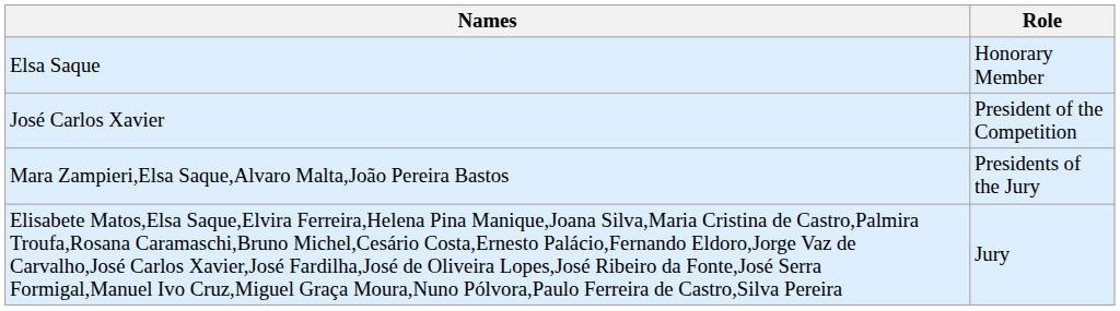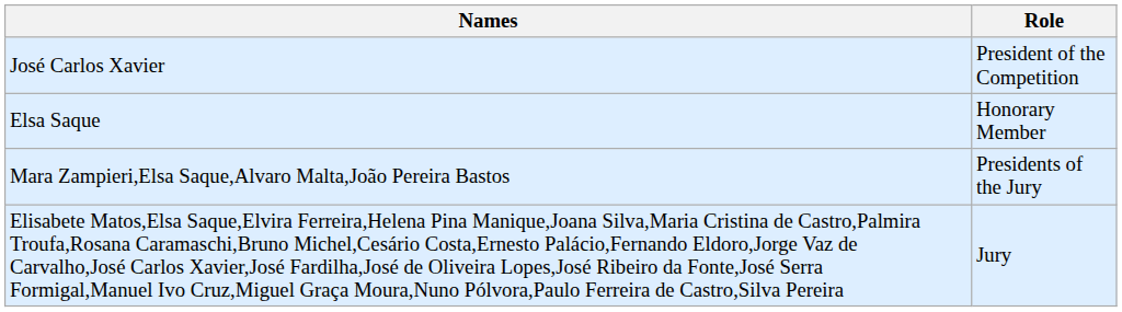 <table class="wikitable">
 <tr>
 <th>Names</th>
 <th>Role</th>
 </tr>
 <tr bgcolor=#DDEEFF>
+<td>José Carlos Xavier</td>
+<td>President of the Competition</td>
+</tr>
+<tr bgcolor=#DDEEFF>
 <td>Elsa Saque</td>
 <td>Honorary Member</td>
-</tr>
-<tr bgcolor=#DDEEFF>
-<td>José Carlos Xavier</td>
-<td>President of the Competition</td>
 </tr>
 <tr bgcolor=#DDEEFF>
 <td>Mara Zampieri,Elsa Saque,Alvaro Malta,João Pereira Bastos</td>
 <td>Presidents of the Jury</td>
 </tr>
 <tr bgcolor=#DDEEFF>
 <td>Elisabete Matos,Elsa Saque,Elvira Ferreira,Helena Pina Manique,Joana Silva,Maria Cristina de Castro,Palmira Troufa,Rosana Caramaschi,Bruno Michel,Cesário Costa,Ernesto Palácio,Fernando Eldoro,Jorge Vaz de Carvalho,José Carlos Xavier,José Fardilha,José de Oliveira Lopes,José Ribeiro da Fonte,José Serra Formigal,Manuel Ivo Cruz,Miguel Graça Moura,Nuno Pólvora,Paulo Ferreira de Castro,Silva Pereira</td>
 <td>Jury</td>
 </tr>
 </table>
